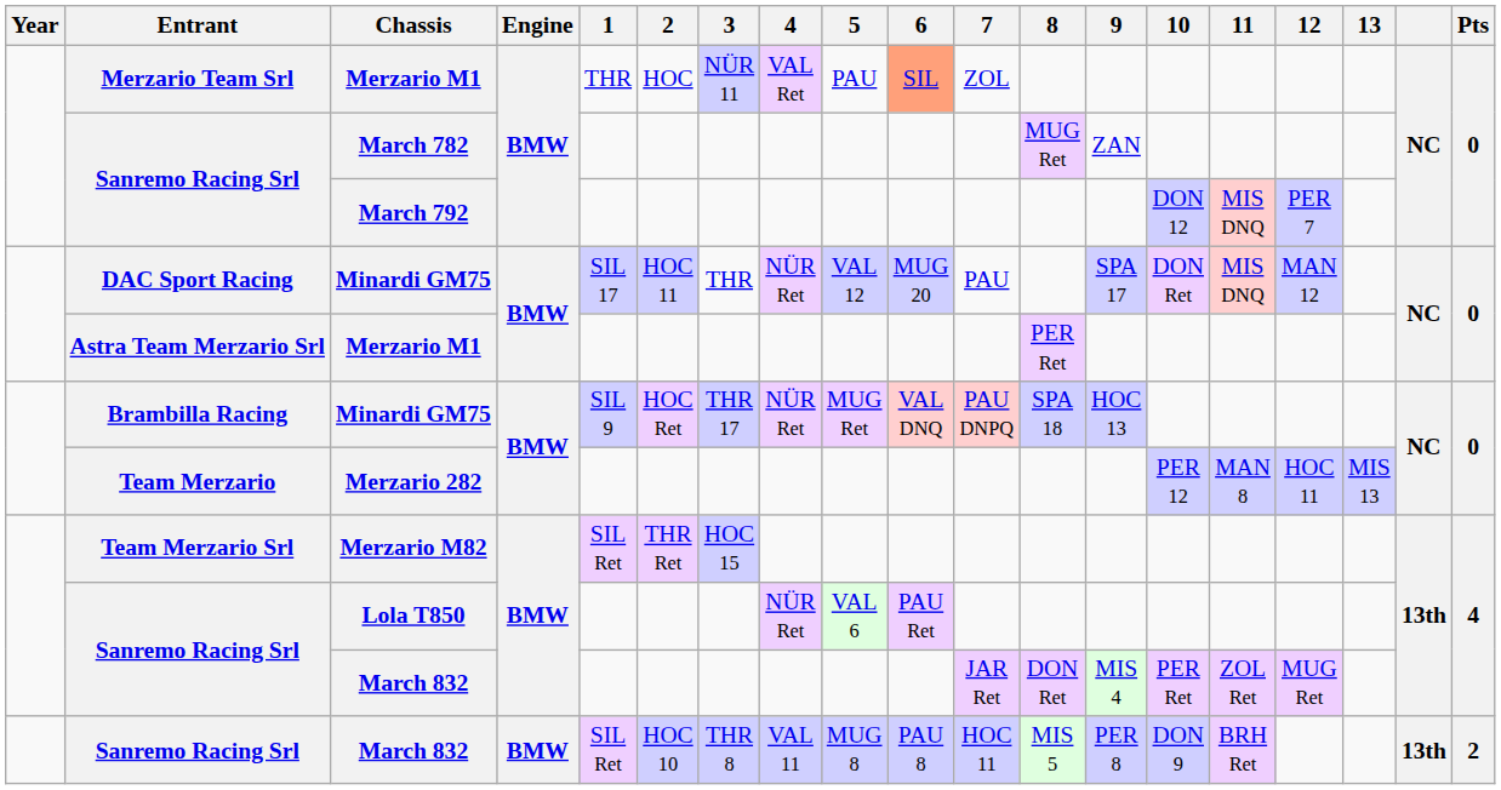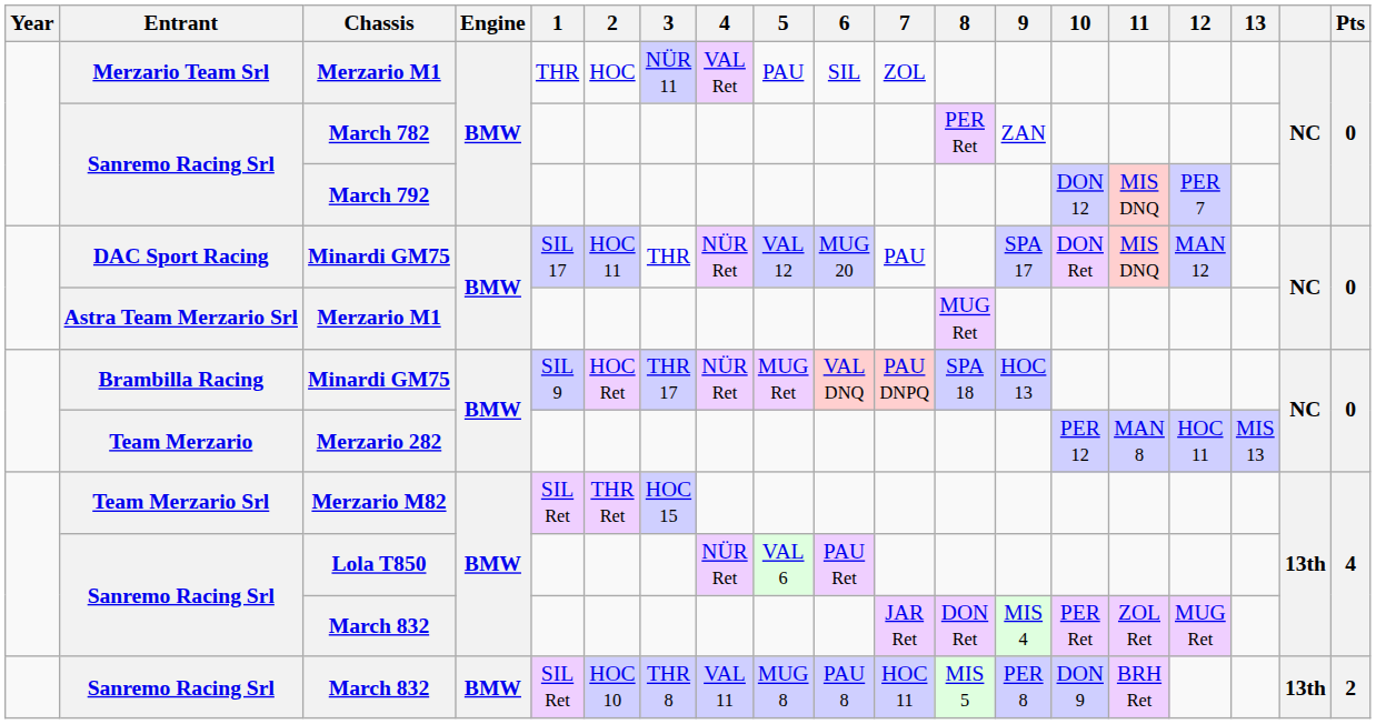 <table class="wikitable" style="text-align:center; font-size:90%">
 <tr>
 <th>Year</th>
 <th>Entrant</th>
 <th>Chassis</th>
 <th>Engine</th>
 <th>1</th>
 <th>2</th>
 <th>3</th>
 <th>4</th>
 <th>5</th>
 <th>6</th>
 <th>7</th>
 <th>8</th>
 <th>9</th>
 <th>10</th>
 <th>11</th>
 <th>12</th>
 <th>13</th>
 <th></th>
 <th>Pts</th>
 </tr>
 <tr>
 <td rowspan=3></td>
 <th><a href='#'>Merzario Team Srl</a></th>
 <th><a href='#'>Merzario M1</a></th>
 <th rowspan=3><a href='#'>BMW</a></th>
 <td><a href='#'>THR</a></td>
 <td><a href='#'>HOC</a></td>
 <td style="background:#CFCFFF;"><a href='#'>NÜR</a><br><small>11</small></td>
 <td style="background:#EFCFFF;"><a href='#'>VAL</a><br><small>Ret</small></td>
 <td><a href='#'>PAU</a></td>
-<td style="background: lightsalmon;"><a href='#'>SIL</a></td>
+<td><a href='#'>SIL</a></td>
 <td><a href='#'>ZOL</a></td>
 <td></td>
 <td></td>
 <td></td>
 <td></td>
 <td></td>
 <td></td>
 <th rowspan=3>NC</th>
 <th rowspan=3>0</th>
 </tr>
 <tr>
 <th rowspan=2><a href='#'>Sanremo Racing Srl</a></th>
 <th><a href='#'>March 782</a></th>
 <td></td>
 <td></td>
 <td></td>
 <td></td>
 <td></td>
 <td></td>
 <td></td>
-<td style="background:#EFCFFF;"><a href='#'>MUG</a><br><small>Ret</small></td>
+<td style="background:#EFCFFF;"><a href='#'>PER</a><br><small>Ret</small></td>
 <td><a href='#'>ZAN</a></td>
 <td></td>
 <td></td>
 <td></td>
 <td></td>
 </tr>
 <tr>
 <th><a href='#'>March 792</a></th>
 <td></td>
 <td></td>
 <td></td>
 <td></td>
 <td></td>
 <td></td>
 <td></td>
 <td></td>
 <td></td>
 <td style="background:#CFCFFF;"><a href='#'>DON</a><br><small>12</small></td>
 <td style="background:#FFCFCF;"><a href='#'>MIS</a><br><small>DNQ</small></td>
 <td style="background:#CFCFFF;"><a href='#'>PER</a><br><small>7</small></td>
 <td></td>
 </tr>
 <tr>
 <td rowspan=2></td>
 <th><a href='#'>DAC Sport Racing</a></th>
 <th><a href='#'>Minardi GM75</a></th>
 <th rowspan=2><a href='#'>BMW</a></th>
 <td style="background:#CFCFFF;"><a href='#'>SIL</a><br><small>17</small></td>
 <td style="background:#CFCFFF;"><a href='#'>HOC</a><br><small>11</small></td>
 <td><a href='#'>THR</a></td>
 <td style="background:#EFCFFF;"><a href='#'>NÜR</a><br><small>Ret</small></td>
 <td style="background:#CFCFFF;"><a href='#'>VAL</a><br><small>12</small></td>
 <td style="background:#CFCFFF;"><a href='#'>MUG</a><br><small>20</small></td>
 <td><a href='#'>PAU</a></td>
 <td></td>
 <td style="background:#CFCFFF;"><a href='#'>SPA</a><br><small>17</small></td>
 <td style="background:#EFCFFF;"><a href='#'>DON</a><br><small>Ret</small></td>
 <td style="background:#FFCFCF;"><a href='#'>MIS</a><br><small>DNQ</small></td>
 <td style="background:#CFCFFF;"><a href='#'>MAN</a><br><small>12</small></td>
 <td></td>
 <th rowspan=2>NC</th>
 <th rowspan=2>0</th>
 </tr>
 <tr>
 <th><a href='#'>Astra Team Merzario Srl</a></th>
 <th><a href='#'>Merzario M1</a></th>
 <td></td>
 <td></td>
 <td></td>
 <td></td>
 <td></td>
 <td></td>
 <td></td>
-<td style="background:#EFCFFF;"><a href='#'>PER</a><br><small>Ret</small></td>
+<td style="background:#EFCFFF;"><a href='#'>MUG</a><br><small>Ret</small></td>
 <td></td>
 <td></td>
 <td></td>
 <td></td>
 <td></td>
 </tr>
 <tr>
 <td rowspan=2></td>
 <th><a href='#'>Brambilla Racing</a></th>
 <th><a href='#'>Minardi GM75</a></th>
 <th rowspan=2><a href='#'>BMW</a></th>
 <td style="background:#CFCFFF;"><a href='#'>SIL</a><br><small>9</small></td>
 <td style="background:#EFCFFF;"><a href='#'>HOC</a><br><small>Ret</small></td>
 <td style="background:#CFCFFF;"><a href='#'>THR</a><br><small>17</small></td>
 <td style="background:#EFCFFF;"><a href='#'>NÜR</a><br><small>Ret</small></td>
 <td style="background:#EFCFFF;"><a href='#'>MUG</a><br><small>Ret</small></td>
 <td style="background:#FFCFCF;"><a href='#'>VAL</a><br><small>DNQ</small></td>
 <td style="background:#FFCFCF;"><a href='#'>PAU</a><br><small>DNPQ</small></td>
 <td style="background:#CFCFFF;"><a href='#'>SPA</a><br><small>18</small></td>
 <td style="background:#CFCFFF;"><a href='#'>HOC</a><br><small>13</small></td>
 <td></td>
 <td></td>
 <td></td>
 <td></td>
 <th rowspan=2>NC</th>
 <th rowspan=2>0</th>
 </tr>
 <tr>
 <th><a href='#'>Team Merzario</a></th>
 <th><a href='#'>Merzario 282</a></th>
 <td></td>
 <td></td>
 <td></td>
 <td></td>
 <td></td>
 <td></td>
 <td></td>
 <td></td>
 <td></td>
 <td style="background:#CFCFFF;"><a href='#'>PER</a><br><small>12</small></td>
 <td style="background:#CFCFFF;"><a href='#'>MAN</a><br><small>8</small></td>
 <td style="background:#CFCFFF;"><a href='#'>HOC</a><br><small>11</small></td>
 <td style="background:#CFCFFF;"><a href='#'>MIS</a><br><small>13</small></td>
 </tr>
 <tr>
 <td rowspan=3></td>
 <th><a href='#'>Team Merzario Srl</a></th>
 <th><a href='#'>Merzario M82</a></th>
 <th rowspan=3><a href='#'>BMW</a></th>
 <td style="background:#EFCFFF;"><a href='#'>SIL</a><br><small>Ret</small></td>
 <td style="background:#EFCFFF;"><a href='#'>THR</a><br><small>Ret</small></td>
 <td style="background:#CFCFFF;"><a href='#'>HOC</a><br><small>15</small></td>
 <td></td>
 <td></td>
 <td></td>
 <td></td>
 <td></td>
 <td></td>
 <td></td>
 <td></td>
 <td></td>
 <td></td>
 <th rowspan=3>13th</th>
 <th rowspan=3>4</th>
 </tr>
 <tr>
 <th rowspan=2><a href='#'>Sanremo Racing Srl</a></th>
 <th><a href='#'>Lola T850</a></th>
 <td></td>
 <td></td>
 <td></td>
 <td style="background:#EFCFFF;"><a href='#'>NÜR</a><br><small>Ret</small></td>
 <td style="background:#DFFFDF;"><a href='#'>VAL</a><br><small>6</small></td>
 <td style="background:#EFCFFF;"><a href='#'>PAU</a><br><small>Ret</small></td>
 <td></td>
 <td></td>
 <td></td>
 <td></td>
 <td></td>
 <td></td>
 <td></td>
 </tr>
 <tr>
 <th><a href='#'>March 832</a></th>
 <td></td>
 <td></td>
 <td></td>
 <td></td>
 <td></td>
 <td></td>
 <td style="background:#EFCFFF;"><a href='#'>JAR</a><br><small>Ret</small></td>
 <td style="background:#EFCFFF;"><a href='#'>DON</a><br><small>Ret</small></td>
 <td style="background:#DFFFDF;"><a href='#'>MIS</a><br><small>4</small></td>
 <td style="background:#EFCFFF;"><a href='#'>PER</a><br><small>Ret</small></td>
 <td style="background:#EFCFFF;"><a href='#'>ZOL</a><br><small>Ret</small></td>
 <td style="background:#EFCFFF;"><a href='#'>MUG</a><br><small>Ret</small></td>
 <td></td>
 </tr>
 <tr>
 <td></td>
 <th><a href='#'>Sanremo Racing Srl</a></th>
 <th><a href='#'>March 832</a></th>
 <th><a href='#'>BMW</a></th>
 <td style="background:#EFCFFF;"><a href='#'>SIL</a><br><small>Ret</small></td>
 <td style="background:#CFCFFF;"><a href='#'>HOC</a><br><small>10</small></td>
 <td style="background:#CFCFFF;"><a href='#'>THR</a><br><small>8</small></td>
 <td style="background:#CFCFFF;"><a href='#'>VAL</a><br><small>11</small></td>
 <td style="background:#CFCFFF;"><a href='#'>MUG</a><br><small>8</small></td>
 <td style="background:#CFCFFF;"><a href='#'>PAU</a><br><small>8</small></td>
 <td style="background:#CFCFFF;"><a href='#'>HOC</a><br><small>11</small></td>
 <td style="background:#DFFFDF;"><a href='#'>MIS</a><br><small>5</small></td>
 <td style="background:#CFCFFF;"><a href='#'>PER</a><br><small>8</small></td>
 <td style="background:#CFCFFF;"><a href='#'>DON</a><br><small>9</small></td>
 <td style="background:#EFCFFF;"><a href='#'>BRH</a><br><small>Ret</small></td>
 <td></td>
 <td></td>
 <th>13th</th>
 <th>2</th>
 </tr>
 </table>
